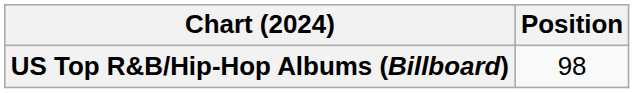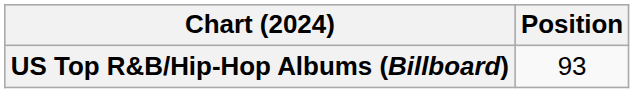 <table class="wikitable plainrowheaders" style="text-align:center">
 <tr>
 <th scope="col">Chart (2024)</th>
 <th scope="col">Position</th>
 </tr>
 <tr>
 <th scope="row">US Top R&B/Hip-Hop Albums (<em>Billboard</em>)</th>
-<td>98</td>
+<td>93</td>
 </tr>
 </table>
